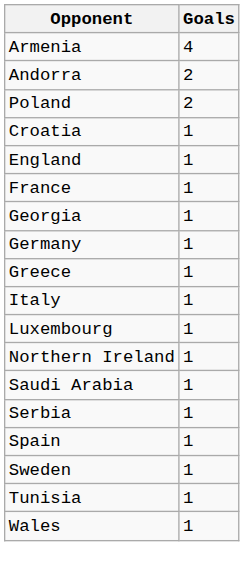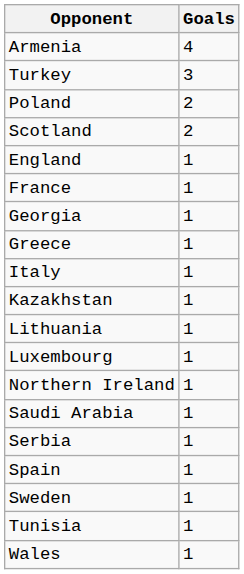 <table class="wikitable">
 <tr>
 <th>Opponent</th>
 <th>Goals</th>
 </tr>
 <tr>
 <td>Armenia</td>
 <td>4</td>
 </tr>
 <tr>
-<td>Andorra</td>
-<td>2</td>
+<td>Turkey</td>
+<td>3</td>
 </tr>
 <tr>
 <td>Poland</td>
 <td>2</td>
 </tr>
 <tr>
-<td>Croatia</td>
-<td>1</td>
+<td>Scotland</td>
+<td>2</td>
 </tr>
 <tr>
 <td>England</td>
 <td>1</td>
 </tr>
 <tr>
 <td>France</td>
 <td>1</td>
 </tr>
 <tr>
 <td>Georgia</td>
 <td>1</td>
 </tr>
 <tr>
-<td>Germany</td>
-<td>1</td>
-</tr>
-<tr>
 <td>Greece</td>
 <td>1</td>
 </tr>
 <tr>
 <td>Italy</td>
+<td>1</td>
+</tr>
+<tr>
+<td>Kazakhstan</td>
+<td>1</td>
+</tr>
+<tr>
+<td>Lithuania</td>
 <td>1</td>
 </tr>
 <tr>
 <td>Luxembourg</td>
 <td>1</td>
 </tr>
 <tr>
 <td>Northern Ireland</td>
 <td>1</td>
 </tr>
 <tr>
 <td>Saudi Arabia</td>
 <td>1</td>
 </tr>
 <tr>
 <td>Serbia</td>
 <td>1</td>
 </tr>
 <tr>
 <td>Spain</td>
 <td>1</td>
 </tr>
 <tr>
 <td>Sweden</td>
 <td>1</td>
 </tr>
 <tr>
 <td>Tunisia</td>
 <td>1</td>
 </tr>
 <tr>
 <td>Wales</td>
 <td>1</td>
 </tr>
 </table>
